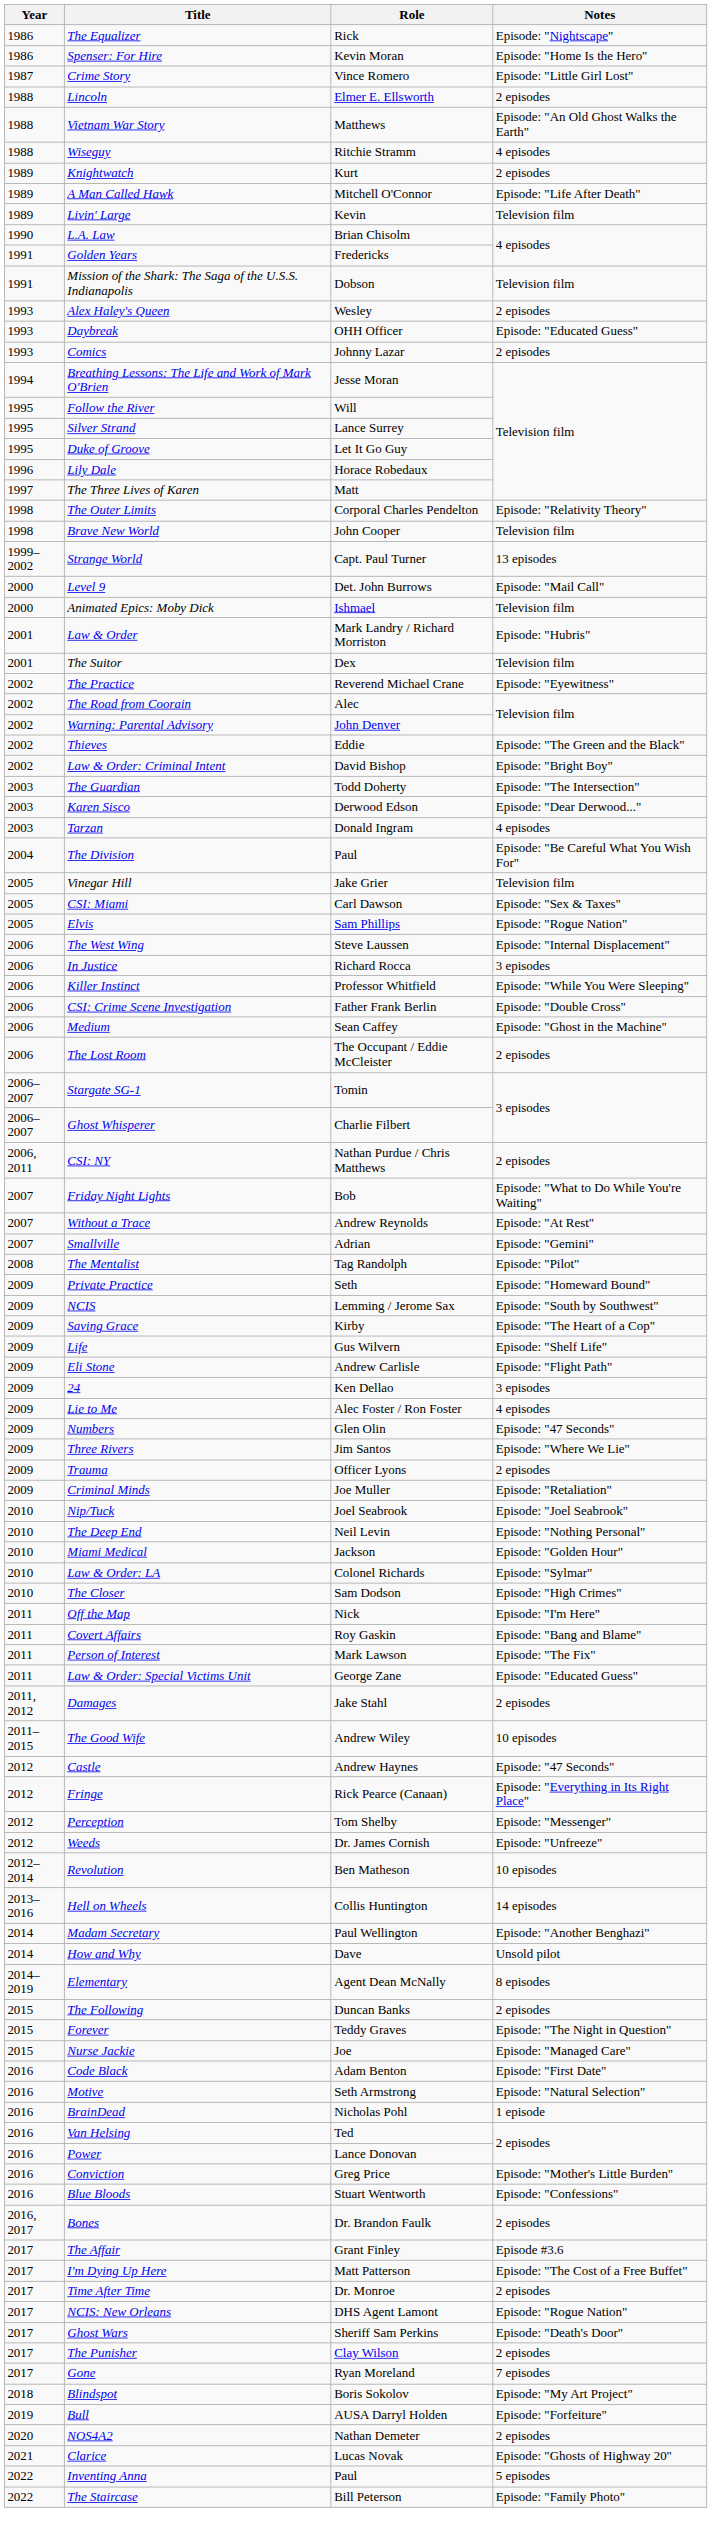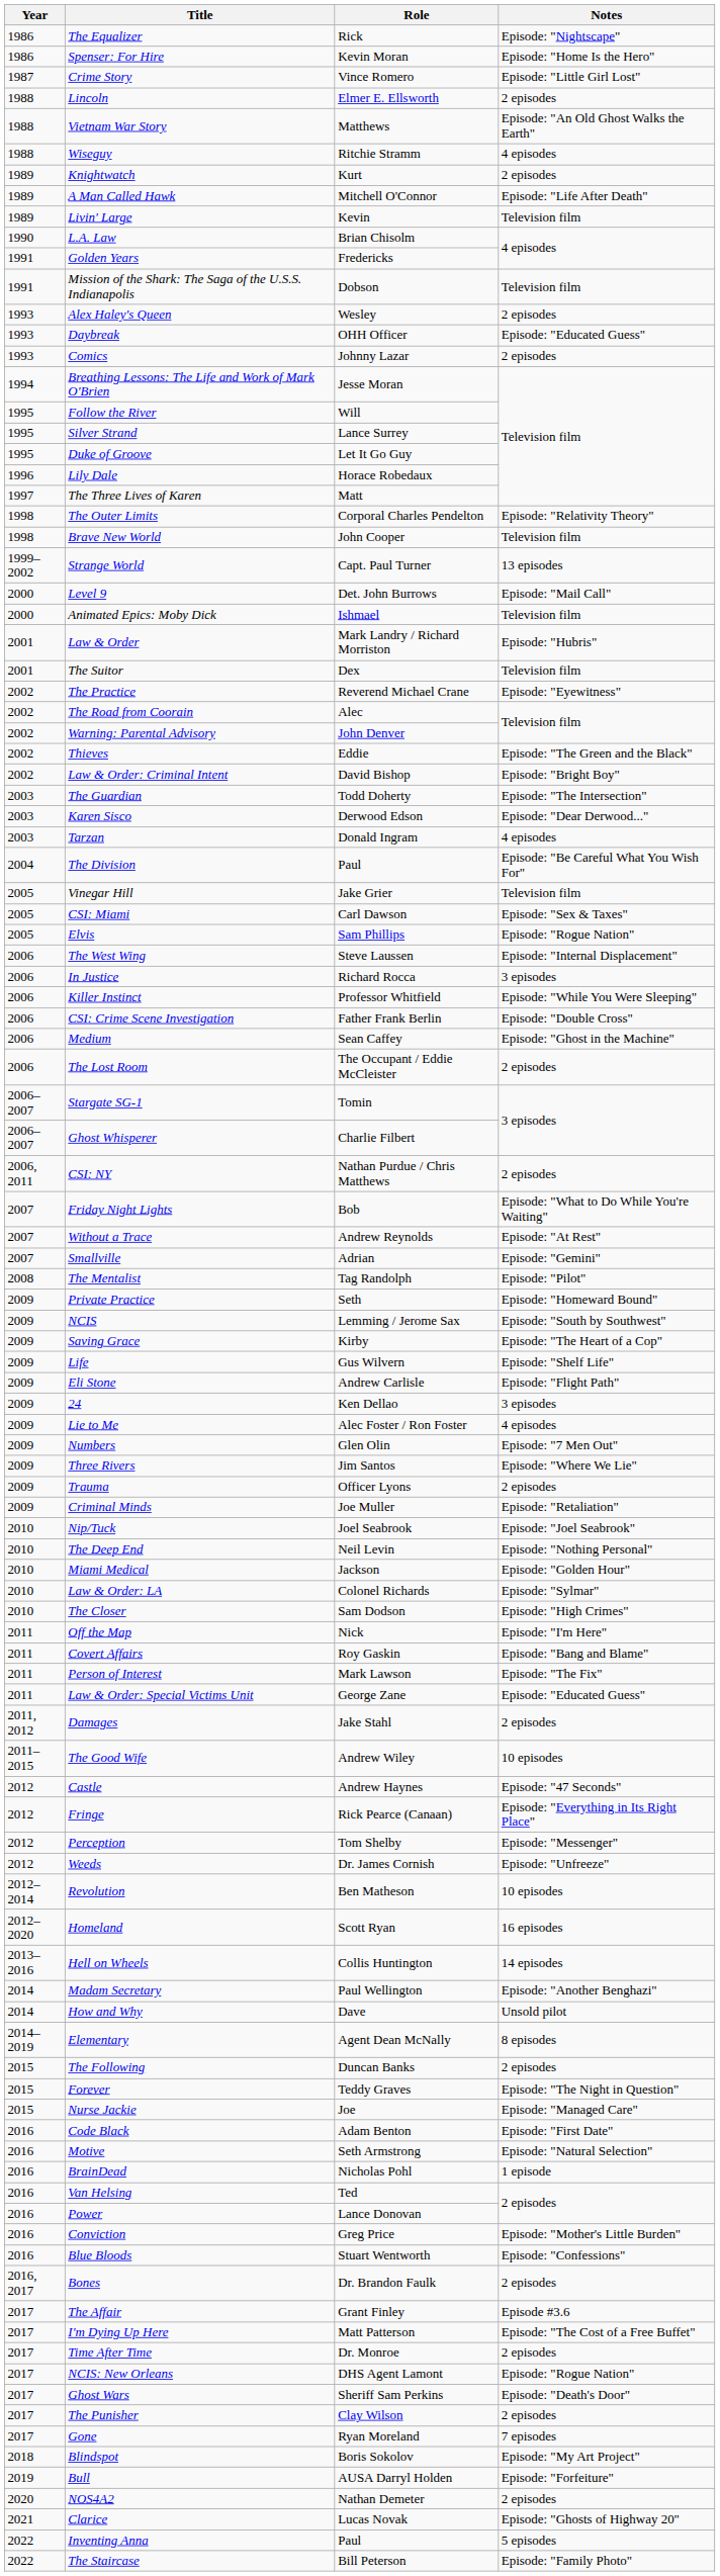 <table class="wikitable sortable">
 <tr>
 <th>Year</th>
 <th>Title</th>
 <th>Role</th>
 <th>Notes</th>
 </tr>
 <tr>
 <td>1986</td>
 <td><em><a href='#'>The Equalizer</a></em></td>
 <td>Rick</td>
 <td>Episode: "<a href='#'>Nightscape</a>"</td>
 </tr>
 <tr>
 <td>1986</td>
 <td><em><a href='#'>Spenser: For Hire</a></em></td>
 <td>Kevin Moran</td>
 <td>Episode: "Home Is the Hero"</td>
 </tr>
 <tr>
 <td>1987</td>
 <td><a href='#'><em>Crime Story</em></a></td>
 <td>Vince Romero</td>
 <td>Episode: "Little Girl Lost"</td>
 </tr>
 <tr>
 <td>1988</td>
 <td><a href='#'><em>Lincoln</em></a></td>
 <td><a href='#'>Elmer E. Ellsworth</a></td>
 <td>2 episodes</td>
 </tr>
 <tr>
 <td>1988</td>
 <td><em><a href='#'>Vietnam War Story</a></em></td>
 <td>Matthews</td>
 <td>Episode: "An Old Ghost Walks the Earth"</td>
 </tr>
 <tr>
 <td>1988</td>
 <td><a href='#'><em>Wiseguy</em></a></td>
 <td>Ritchie Stramm</td>
 <td>4 episodes</td>
 </tr>
 <tr>
 <td>1989</td>
 <td><em><a href='#'>Knightwatch</a></em></td>
 <td>Kurt</td>
 <td>2 episodes</td>
 </tr>
 <tr>
 <td>1989</td>
 <td><em><a href='#'>A Man Called Hawk</a></em></td>
 <td>Mitchell O'Connor</td>
 <td>Episode: "Life After Death"</td>
 </tr>
 <tr>
 <td>1989</td>
 <td><em><a href='#'>Livin' Large</a></em></td>
 <td>Kevin</td>
 <td>Television film</td>
 </tr>
 <tr>
 <td>1990</td>
 <td><em><a href='#'>L.A. Law</a></em></td>
 <td>Brian Chisolm</td>
 <td rowspan="2">4 episodes</td>
 </tr>
 <tr>
 <td>1991</td>
 <td><a href='#'><em>Golden Years</em></a></td>
 <td>Fredericks</td>
 </tr>
 <tr>
 <td>1991</td>
 <td><em>Mission of the Shark: The Saga of the U.S.S. Indianapolis</em></td>
 <td>Dobson</td>
 <td>Television film</td>
 </tr>
 <tr>
 <td>1993</td>
 <td><em><a href='#'>Alex Haley's Queen</a></em></td>
 <td>Wesley</td>
 <td>2 episodes</td>
 </tr>
 <tr>
 <td>1993</td>
 <td><a href='#'><em>Daybreak</em></a></td>
 <td>OHH Officer</td>
 <td>Episode: "Educated Guess"</td>
 </tr>
 <tr>
 <td>1993</td>
 <td><a href='#'><em>Comics</em></a></td>
 <td>Johnny Lazar</td>
 <td>2 episodes</td>
 </tr>
 <tr>
 <td>1994</td>
 <td><em><a href='#'>Breathing Lessons: The Life and Work of Mark O'Brien</a></em></td>
 <td>Jesse Moran</td>
 <td rowspan="6">Television film</td>
 </tr>
 <tr>
 <td>1995</td>
 <td><a href='#'><em>Follow the River</em></a></td>
 <td>Will</td>
 </tr>
 <tr>
 <td>1995</td>
 <td><a href='#'><em>Silver Strand</em></a></td>
 <td>Lance Surrey</td>
 </tr>
 <tr>
 <td>1995</td>
 <td><em><a href='#'>Duke of Groove</a></em></td>
 <td>Let It Go Guy</td>
 </tr>
 <tr>
 <td>1996</td>
 <td><em><a href='#'>Lily Dale</a></em></td>
 <td>Horace Robedaux</td>
 </tr>
 <tr>
 <td>1997</td>
 <td><em>The Three Lives of Karen</em></td>
 <td>Matt</td>
 </tr>
 <tr>
 <td>1998</td>
 <td><a href='#'><em>The Outer Limits</em></a></td>
 <td>Corporal Charles Pendelton</td>
 <td>Episode: "Relativity Theory"</td>
 </tr>
 <tr>
 <td>1998</td>
 <td><a href='#'><em>Brave New World</em></a></td>
 <td>John Cooper</td>
 <td>Television film</td>
 </tr>
 <tr>
 <td>1999–2002</td>
 <td><a href='#'><em>Strange World</em></a></td>
 <td>Capt. Paul Turner</td>
 <td>13 episodes</td>
 </tr>
 <tr>
 <td>2000</td>
 <td><a href='#'><em>Level 9</em></a></td>
 <td>Det. John Burrows</td>
 <td>Episode: "Mail Call"</td>
 </tr>
 <tr>
 <td>2000</td>
 <td><em>Animated Epics: Moby Dick</em></td>
 <td><a href='#'>Ishmael</a></td>
 <td>Television film</td>
 </tr>
 <tr>
 <td>2001</td>
 <td><em><a href='#'>Law & Order</a></em></td>
 <td>Mark Landry / Richard Morriston</td>
 <td>Episode: "Hubris"</td>
 </tr>
 <tr>
 <td>2001</td>
 <td><em>The Suitor</em></td>
 <td>Dex</td>
 <td>Television film</td>
 </tr>
 <tr>
 <td>2002</td>
 <td><em><a href='#'>The Practice</a></em></td>
 <td>Reverend Michael Crane</td>
 <td>Episode: "Eyewitness"</td>
 </tr>
 <tr>
 <td>2002</td>
 <td><a href='#'><em>The Road from Coorain</em></a></td>
 <td>Alec</td>
 <td rowspan="2">Television film</td>
 </tr>
 <tr>
 <td>2002</td>
 <td><em><a href='#'>Warning: Parental Advisory</a></em></td>
 <td><a href='#'>John Denver</a></td>
 </tr>
 <tr>
 <td>2002</td>
 <td><a href='#'><em>Thieves</em></a></td>
 <td>Eddie</td>
 <td>Episode: "The Green and the Black"</td>
 </tr>
 <tr>
 <td>2002</td>
 <td><em><a href='#'>Law & Order: Criminal Intent</a></em></td>
 <td>David Bishop</td>
 <td>Episode: "Bright Boy"</td>
 </tr>
 <tr>
 <td>2003</td>
 <td><a href='#'><em>The Guardian</em></a></td>
 <td>Todd Doherty</td>
 <td>Episode: "The Intersection"</td>
 </tr>
 <tr>
 <td>2003</td>
 <td><em><a href='#'>Karen Sisco</a></em></td>
 <td>Derwood Edson</td>
 <td>Episode: "Dear Derwood..."</td>
 </tr>
 <tr>
 <td>2003</td>
 <td><a href='#'><em>Tarzan</em></a></td>
 <td>Donald Ingram</td>
 <td>4 episodes</td>
 </tr>
 <tr>
 <td>2004</td>
 <td><em><a href='#'>The Division</a></em></td>
 <td>Paul</td>
 <td>Episode: "Be Careful What You Wish For"</td>
 </tr>
 <tr>
 <td>2005</td>
 <td><em>Vinegar Hill</em></td>
 <td>Jake Grier</td>
 <td>Television film</td>
 </tr>
 <tr>
 <td>2005</td>
 <td><em><a href='#'>CSI: Miami</a></em></td>
 <td>Carl Dawson</td>
 <td>Episode: "Sex & Taxes"</td>
 </tr>
 <tr>
 <td>2005</td>
 <td><a href='#'><em>Elvis</em></a></td>
 <td><a href='#'>Sam Phillips</a></td>
 <td>Episode: "Rogue Nation"</td>
 </tr>
 <tr>
 <td>2006</td>
 <td><em><a href='#'>The West Wing</a></em></td>
 <td>Steve Laussen</td>
 <td>Episode: "Internal Displacement"</td>
 </tr>
 <tr>
 <td>2006</td>
 <td><em><a href='#'>In Justice</a></em></td>
 <td>Richard Rocca</td>
 <td>3 episodes</td>
 </tr>
 <tr>
 <td>2006</td>
 <td><a href='#'><em>Killer Instinct</em></a></td>
 <td>Professor Whitfield</td>
 <td>Episode: "While You Were Sleeping"</td>
 </tr>
 <tr>
 <td>2006</td>
 <td><em><a href='#'>CSI: Crime Scene Investigation</a></em></td>
 <td>Father Frank Berlin</td>
 <td>Episode: "Double Cross"</td>
 </tr>
 <tr>
 <td>2006</td>
 <td><a href='#'><em>Medium</em></a></td>
 <td>Sean Caffey</td>
 <td>Episode: "Ghost in the Machine"</td>
 </tr>
 <tr>
 <td>2006</td>
 <td><em><a href='#'>The Lost Room</a></em></td>
 <td>The Occupant / Eddie McCleister</td>
 <td>2 episodes</td>
 </tr>
 <tr>
 <td>2006–2007</td>
 <td><em><a href='#'>Stargate SG-1</a></em></td>
 <td>Tomin</td>
 <td rowspan="2">3 episodes</td>
 </tr>
 <tr>
 <td>2006–2007</td>
 <td><em><a href='#'>Ghost Whisperer</a></em></td>
 <td>Charlie Filbert</td>
 </tr>
 <tr>
 <td>2006, 2011</td>
 <td><em><a href='#'>CSI: NY</a></em></td>
 <td>Nathan Purdue / Chris Matthews</td>
 <td>2 episodes</td>
 </tr>
 <tr>
 <td>2007</td>
 <td><a href='#'><em>Friday Night Lights</em></a></td>
 <td>Bob</td>
 <td>Episode: "What to Do While You're Waiting"</td>
 </tr>
 <tr>
 <td>2007</td>
 <td><em><a href='#'>Without a Trace</a></em></td>
 <td>Andrew Reynolds</td>
 <td>Episode: "At Rest"</td>
 </tr>
 <tr>
 <td>2007</td>
 <td><em><a href='#'>Smallville</a></em></td>
 <td>Adrian</td>
 <td>Episode: "Gemini"</td>
 </tr>
 <tr>
 <td>2008</td>
 <td><em><a href='#'>The Mentalist</a></em></td>
 <td>Tag Randolph</td>
 <td>Episode: "Pilot"</td>
 </tr>
 <tr>
 <td>2009</td>
 <td><a href='#'><em>Private Practice</em></a></td>
 <td>Seth</td>
 <td>Episode: "Homeward Bound"</td>
 </tr>
 <tr>
 <td>2009</td>
 <td><a href='#'><em>NCIS</em></a></td>
 <td>Lemming / Jerome Sax</td>
 <td>Episode: "South by Southwest"</td>
 </tr>
 <tr>
 <td>2009</td>
 <td><a href='#'><em>Saving Grace</em></a></td>
 <td>Kirby</td>
 <td>Episode: "The Heart of a Cop"</td>
 </tr>
 <tr>
 <td>2009</td>
 <td><a href='#'><em>Life</em></a></td>
 <td>Gus Wilvern</td>
 <td>Episode: "Shelf Life"</td>
 </tr>
 <tr>
 <td>2009</td>
 <td><em><a href='#'>Eli Stone</a></em></td>
 <td>Andrew Carlisle</td>
 <td>Episode: "Flight Path"</td>
 </tr>
 <tr>
 <td>2009</td>
 <td><a href='#'><em>24</em></a></td>
 <td>Ken Dellao</td>
 <td>3 episodes</td>
 </tr>
 <tr>
 <td>2009</td>
 <td><em><a href='#'>Lie to Me</a></em></td>
 <td>Alec Foster / Ron Foster</td>
 <td>4 episodes</td>
 </tr>
 <tr>
 <td>2009</td>
 <td><a href='#'><em>Numbers</em></a></td>
 <td>Glen Olin</td>
-<td>Episode: "47 Seconds"</td>
+<td>Episode: "7 Men Out"</td>
 </tr>
 <tr>
 <td>2009</td>
 <td><a href='#'><em>Three Rivers</em></a></td>
 <td>Jim Santos</td>
 <td>Episode: "Where We Lie"</td>
 </tr>
 <tr>
 <td>2009</td>
 <td><a href='#'><em>Trauma</em></a></td>
 <td>Officer Lyons</td>
 <td>2 episodes</td>
 </tr>
 <tr>
 <td>2009</td>
 <td><em><a href='#'>Criminal Minds</a></em></td>
 <td>Joe Muller</td>
 <td>Episode: "Retaliation"</td>
 </tr>
 <tr>
 <td>2010</td>
 <td><em><a href='#'>Nip/Tuck</a></em></td>
 <td>Joel Seabrook</td>
 <td>Episode: "Joel Seabrook"</td>
 </tr>
 <tr>
 <td>2010</td>
 <td><a href='#'><em>The Deep End</em></a></td>
 <td>Neil Levin</td>
 <td>Episode: "Nothing Personal"</td>
 </tr>
 <tr>
 <td>2010</td>
 <td><em><a href='#'>Miami Medical</a></em></td>
 <td>Jackson</td>
 <td>Episode: "Golden Hour"</td>
 </tr>
 <tr>
 <td>2010</td>
 <td><em><a href='#'>Law & Order: LA</a></em></td>
 <td>Colonel Richards</td>
 <td>Episode: "Sylmar"</td>
 </tr>
 <tr>
 <td>2010</td>
 <td><em><a href='#'>The Closer</a></em></td>
 <td>Sam Dodson</td>
 <td>Episode: "High Crimes"</td>
 </tr>
 <tr>
 <td>2011</td>
 <td><a href='#'><em>Off the Map</em></a></td>
 <td>Nick</td>
 <td>Episode: "I'm Here"</td>
 </tr>
 <tr>
 <td>2011</td>
 <td><em><a href='#'>Covert Affairs</a></em></td>
 <td>Roy Gaskin</td>
 <td>Episode: "Bang and Blame"</td>
 </tr>
 <tr>
 <td>2011</td>
 <td><a href='#'><em>Person of Interest</em></a></td>
 <td>Mark Lawson</td>
 <td>Episode: "The Fix"</td>
 </tr>
 <tr>
 <td>2011</td>
 <td><em><a href='#'>Law & Order: Special Victims Unit</a></em></td>
 <td>George Zane</td>
 <td>Episode: "Educated Guess"</td>
 </tr>
 <tr>
 <td>2011, 2012</td>
 <td><a href='#'><em>Damages</em></a></td>
 <td>Jake Stahl</td>
 <td>2 episodes</td>
 </tr>
 <tr>
 <td>2011–2015</td>
 <td><em><a href='#'>The Good Wife</a></em></td>
 <td>Andrew Wiley</td>
 <td>10 episodes</td>
 </tr>
 <tr>
 <td>2012</td>
 <td><a href='#'><em>Castle</em></a></td>
 <td>Andrew Haynes</td>
 <td>Episode: "47 Seconds"</td>
 </tr>
 <tr>
 <td>2012</td>
 <td><a href='#'><em>Fringe</em></a></td>
 <td>Rick Pearce (Canaan)</td>
 <td>Episode: "<a href='#'>Everything in Its Right Place</a>"</td>
 </tr>
 <tr>
 <td>2012</td>
 <td><a href='#'><em>Perception</em></a></td>
 <td>Tom Shelby</td>
 <td>Episode: "Messenger"</td>
 </tr>
 <tr>
 <td>2012</td>
 <td><a href='#'><em>Weeds</em></a></td>
 <td>Dr. James Cornish</td>
 <td>Episode: "Unfreeze"</td>
 </tr>
 <tr>
 <td>2012–2014</td>
 <td><a href='#'><em>Revolution</em></a></td>
 <td>Ben Matheson</td>
 <td>10 episodes</td>
+</tr>
+<tr>
+<td>2012–2020</td>
+<td><a href='#'><em>Homeland</em></a></td>
+<td>Scott Ryan</td>
+<td>16 episodes</td>
 </tr>
 <tr>
 <td>2013–2016</td>
 <td><a href='#'><em>Hell on Wheels</em></a></td>
 <td>Collis Huntington</td>
 <td>14 episodes</td>
 </tr>
 <tr>
 <td>2014</td>
 <td><a href='#'><em>Madam Secretary</em></a></td>
 <td>Paul Wellington</td>
 <td>Episode: "Another Benghazi"</td>
 </tr>
 <tr>
 <td>2014</td>
 <td><a href='#'><em>How and Why</em></a></td>
 <td>Dave</td>
 <td>Unsold pilot</td>
 </tr>
 <tr>
 <td>2014–2019</td>
 <td><a href='#'><em>Elementary</em></a></td>
 <td>Agent Dean McNally</td>
 <td>8 episodes</td>
 </tr>
 <tr>
 <td>2015</td>
 <td><em><a href='#'>The Following</a></em></td>
 <td>Duncan Banks</td>
 <td>2 episodes</td>
 </tr>
 <tr>
 <td>2015</td>
 <td><a href='#'><em>Forever</em></a></td>
 <td>Teddy Graves</td>
 <td>Episode: "The Night in Question"</td>
 </tr>
 <tr>
 <td>2015</td>
 <td><em><a href='#'>Nurse Jackie</a></em></td>
 <td>Joe</td>
 <td>Episode: "Managed Care"</td>
 </tr>
 <tr>
 <td>2016</td>
 <td><a href='#'><em>Code Black</em></a></td>
 <td>Adam Benton</td>
 <td>Episode: "First Date"</td>
 </tr>
 <tr>
 <td>2016</td>
 <td><a href='#'><em>Motive</em></a></td>
 <td>Seth Armstrong</td>
 <td>Episode: "Natural Selection"</td>
 </tr>
 <tr>
 <td>2016</td>
 <td><em><a href='#'>BrainDead</a></em></td>
 <td>Nicholas Pohl</td>
 <td>1 episode</td>
 </tr>
 <tr>
 <td>2016</td>
 <td><a href='#'><em>Van Helsing</em></a></td>
 <td>Ted</td>
 <td rowspan="2">2 episodes</td>
 </tr>
 <tr>
 <td>2016</td>
 <td><a href='#'><em>Power</em></a></td>
 <td>Lance Donovan</td>
 </tr>
 <tr>
 <td>2016</td>
 <td><a href='#'><em>Conviction</em></a></td>
 <td>Greg Price</td>
 <td>Episode: "Mother's Little Burden"</td>
 </tr>
 <tr>
 <td>2016</td>
 <td><a href='#'><em>Blue Bloods</em></a></td>
 <td>Stuart Wentworth</td>
 <td>Episode: "Confessions"</td>
 </tr>
 <tr>
 <td>2016, 2017</td>
 <td><a href='#'><em>Bones</em></a></td>
 <td>Dr. Brandon Faulk</td>
 <td>2 episodes</td>
 </tr>
 <tr>
 <td>2017</td>
 <td><a href='#'><em>The Affair</em></a></td>
 <td>Grant Finley</td>
 <td>Episode #3.6</td>
 </tr>
 <tr>
 <td>2017</td>
 <td><em><a href='#'>I'm Dying Up Here</a></em></td>
 <td>Matt Patterson</td>
 <td>Episode: "The Cost of a Free Buffet"</td>
 </tr>
 <tr>
 <td>2017</td>
 <td><a href='#'><em>Time After Time</em></a></td>
 <td>Dr. Monroe</td>
 <td>2 episodes</td>
 </tr>
 <tr>
 <td>2017</td>
 <td><em><a href='#'>NCIS: New Orleans</a></em></td>
 <td>DHS Agent Lamont</td>
 <td>Episode: "Rogue Nation"</td>
 </tr>
 <tr>
 <td>2017</td>
 <td><a href='#'><em>Ghost Wars</em></a></td>
 <td>Sheriff Sam Perkins</td>
 <td>Episode: "Death's Door"</td>
 </tr>
 <tr>
 <td>2017</td>
 <td><a href='#'><em>The Punisher</em></a></td>
 <td><a href='#'>Clay Wilson</a></td>
 <td>2 episodes</td>
 </tr>
 <tr>
 <td>2017</td>
 <td><a href='#'><em>Gone</em></a></td>
 <td>Ryan Moreland</td>
 <td>7 episodes</td>
 </tr>
 <tr>
 <td>2018</td>
 <td><a href='#'><em>Blindspot</em></a></td>
 <td>Boris Sokolov</td>
 <td>Episode: "My Art Project"</td>
 </tr>
 <tr>
 <td>2019</td>
 <td><a href='#'><em>Bull</em></a></td>
 <td>AUSA Darryl Holden</td>
 <td>Episode: "Forfeiture"</td>
 </tr>
 <tr>
 <td>2020</td>
 <td><a href='#'><em>NOS4A2</em></a></td>
 <td>Nathan Demeter</td>
 <td>2 episodes</td>
 </tr>
 <tr>
 <td>2021</td>
 <td><a href='#'><em>Clarice</em></a></td>
 <td>Lucas Novak</td>
 <td>Episode: "Ghosts of Highway 20"</td>
 </tr>
 <tr>
 <td>2022</td>
 <td><em><a href='#'>Inventing Anna</a></em></td>
 <td>Paul</td>
 <td>5 episodes</td>
 </tr>
 <tr>
 <td>2022</td>
 <td><a href='#'><em>The Staircase</em></a></td>
 <td>Bill Peterson</td>
 <td>Episode: "Family Photo"</td>
 </tr>
 </table>
